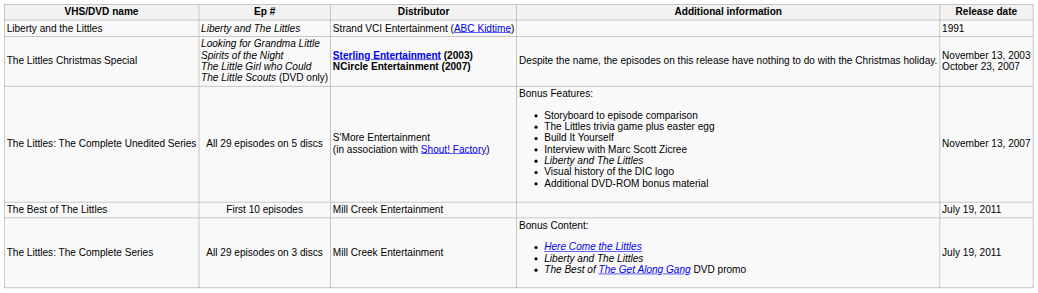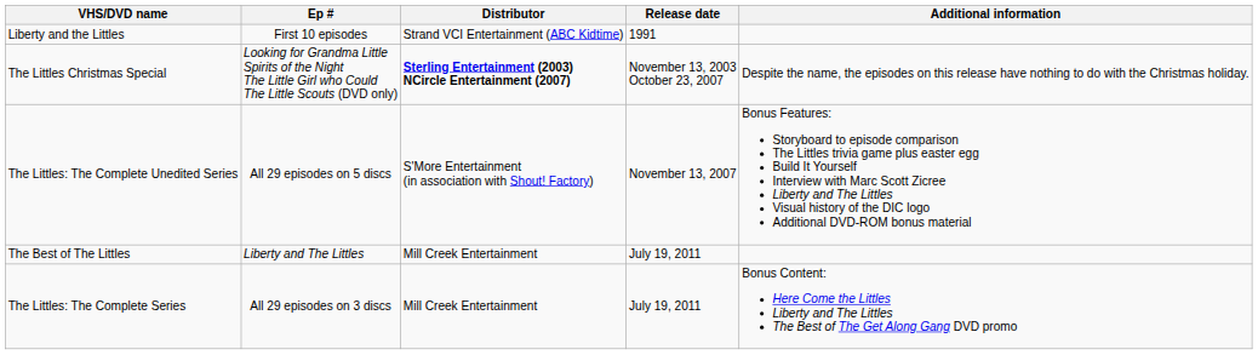 <table class="wikitable">
 <tr>
 <th>VHS/DVD name</th>
 <th>Ep #</th>
 <th>Distributor</th>
+<th>Release date</th>
 <th>Additional information</th>
-<th>Release date</th>
 </tr>
 <tr>
 <td>Liberty and the Littles</td>
-<td><em>Liberty and The Littles</em></td>
+<td align="center">First 10 episodes</td>
 <td>Strand VCI Entertainment (<a href='#'>ABC Kidtime</a>)</td>
+<td>1991</td>
 <td></td>
-<td>1991</td>
 </tr>
 <tr>
 <td>The Littles Christmas Special</td>
 <td><em>Looking for Grandma Little</em><br><em>Spirits of the Night</em><br><em>The Little Girl who Could</em><br><em>The Little Scouts</em> (DVD only)</td>
 <td><strong><a href='#'>Sterling Entertainment</a> (2003)<br>NCircle Entertainment (2007)</strong></td>
+<td>November 13, 2003<br>October 23, 2007</td>
 <td>Despite the name, the episodes on this release have nothing to do with the Christmas holiday.</td>
-<td>November 13, 2003<br>October 23, 2007</td>
 </tr>
 <tr>
 <td>The Littles: The Complete Unedited Series</td>
 <td align="center">All 29 episodes on 5 discs</td>
 <td>S'More Entertainment<br>(in association with <a href='#'>Shout! Factory</a>)</td>
+<td>November 13, 2007</td>
 <td>Bonus Features:<br><ul><li>Storyboard to episode comparison</li><li>The Littles trivia game plus easter egg</li><li>Build It Yourself</li><li>Interview with Marc Scott Zicree</li><li><em>Liberty and The Littles</em></li><li>Visual history of the DIC logo</li><li>Additional DVD-ROM bonus material</li></ul></td>
-<td>November 13, 2007</td>
 </tr>
 <tr>
 <td>The Best of The Littles</td>
-<td align="center">First 10 episodes</td>
+<td><em>Liberty and The Littles</em></td>
 <td>Mill Creek Entertainment</td>
+<td>July 19, 2011</td>
 <td></td>
-<td>July 19, 2011</td>
 </tr>
 <tr>
 <td>The Littles: The Complete Series</td>
 <td align="center">All 29 episodes on 3 discs</td>
 <td>Mill Creek Entertainment</td>
+<td>July 19, 2011</td>
 <td>Bonus Content:<br><ul><li><em><a href='#'>Here Come the Littles</a></em></li><li><em>Liberty and The Littles</em></li><li><em>The Best of <a href='#'>The Get Along Gang</a></em> DVD promo</li></ul></td>
-<td>July 19, 2011</td>
 </tr>
 </table>
